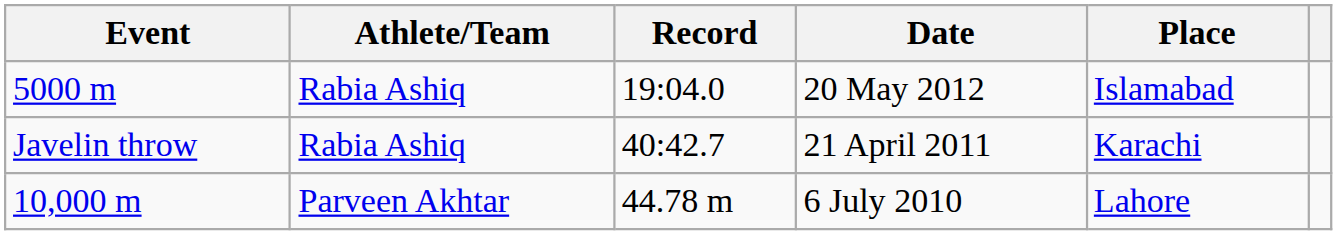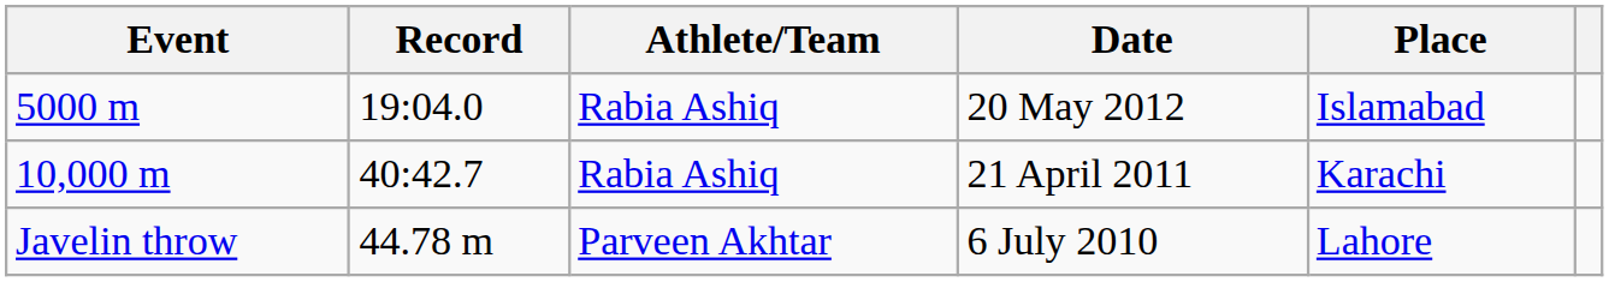 <table class="wikitable" style="font-size:95%; width: 95%;">
 <tr>
 <th>Event</th>
+<th>Record</th>
 <th>Athlete/Team</th>
-<th>Record</th>
 <th>Date</th>
 <th>Place</th>
 <th></th>
 </tr>
 <tr>
 <td><a href='#'>5000 m</a></td>
+<td>19:04.0  </td>
 <td><a href='#'>Rabia Ashiq</a></td>
-<td>19:04.0  </td>
 <td>20 May 2012</td>
 <td><a href='#'>Islamabad</a></td>
 <td></td>
 </tr>
 <tr>
-<td><a href='#'>Javelin throw</a></td>
+<td><a href='#'>10,000 m</a></td>
+<td>40:42.7 </td>
 <td><a href='#'>Rabia Ashiq</a></td>
-<td>40:42.7 </td>
 <td>21 April 2011</td>
 <td><a href='#'>Karachi</a></td>
 <td></td>
 </tr>
 <tr>
-<td><a href='#'>10,000 m</a></td>
+<td><a href='#'>Javelin throw</a></td>
+<td>44.78 m </td>
 <td><a href='#'>Parveen Akhtar</a></td>
-<td>44.78 m </td>
 <td>6 July 2010</td>
 <td><a href='#'>Lahore</a></td>
 <td></td>
 </tr>
 </table>
